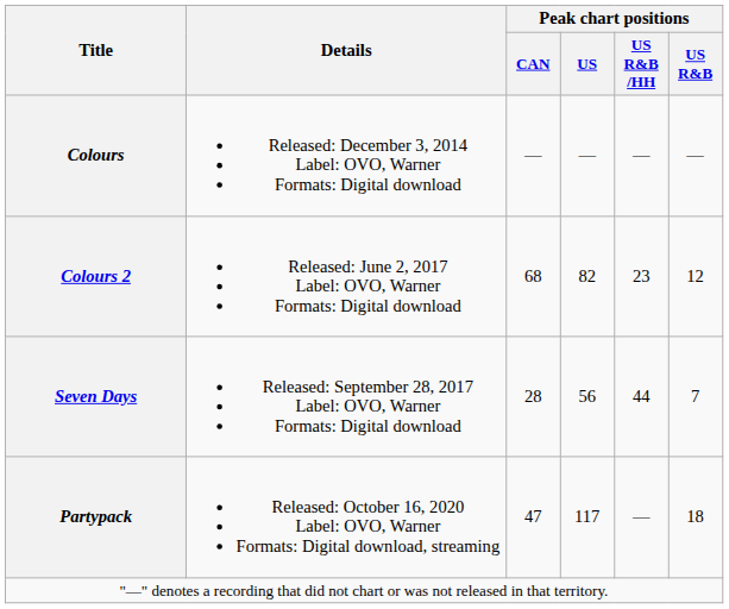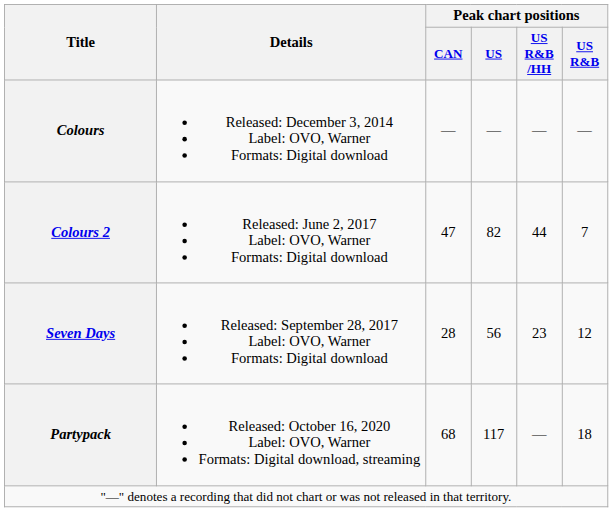 <table class="wikitable plainrowheaders" style="text-align:center;">
 <tr>
 <th scope="col" rowspan="2" style="width:10em;">Title</th>
 <th scope="col" rowspan="2" style="width:18em;">Details</th>
 <th scope="col" colspan="4">Peak chart positions</th>
 </tr>
 <tr>
 <th scope="col" style="width:3em;font-size:90%;"><a href='#'>CAN</a><br></th>
 <th scope="col" style="width:3em;font-size:90%;"><a href='#'>US</a><br></th>
 <th scope="col" style="width:3em;font-size:90%;"><a href='#'>US<br>R&B<br>/HH</a><br></th>
 <th scope="col" style="width:3em;font-size:90%;"><a href='#'>US<br>R&B</a><br></th>
 </tr>
 <tr>
 <th scope="row"><em>Colours</em></th>
 <td><br><ul><li>Released: December 3, 2014</li><li>Label: OVO, Warner</li><li>Formats: Digital download</li></ul></td>
 <td>—</td>
 <td>—</td>
 <td>—</td>
 <td>—</td>
 </tr>
 <tr>
 <th scope="row"><em><a href='#'>Colours 2</a></em></th>
 <td><br><ul><li>Released: June 2, 2017</li><li>Label: OVO, Warner</li><li>Formats: Digital download</li></ul></td>
-<td>68</td>
+<td>47</td>
 <td>82</td>
-<td>23</td>
-<td>12</td>
+<td>44</td>
+<td>7</td>
 </tr>
 <tr>
 <th scope="row"><em><a href='#'>Seven Days</a></em></th>
 <td><br><ul><li>Released: September 28, 2017</li><li>Label: OVO, Warner</li><li>Formats: Digital download</li></ul></td>
 <td>28</td>
 <td>56</td>
-<td>44</td>
-<td>7</td>
+<td>23</td>
+<td>12</td>
 </tr>
 <tr>
 <th scope="row"><em>Partypack</em></th>
 <td><br><ul><li>Released: October 16, 2020</li><li>Label: OVO, Warner</li><li>Formats: Digital download, streaming</li></ul></td>
-<td>47</td>
+<td>68</td>
 <td>117</td>
 <td>—</td>
 <td>18</td>
 </tr>
 <tr>
 <td colspan="13" style="font-size:90%">"—" denotes a recording that did not chart or was not released in that territory.</td>
 </tr>
 </table>
